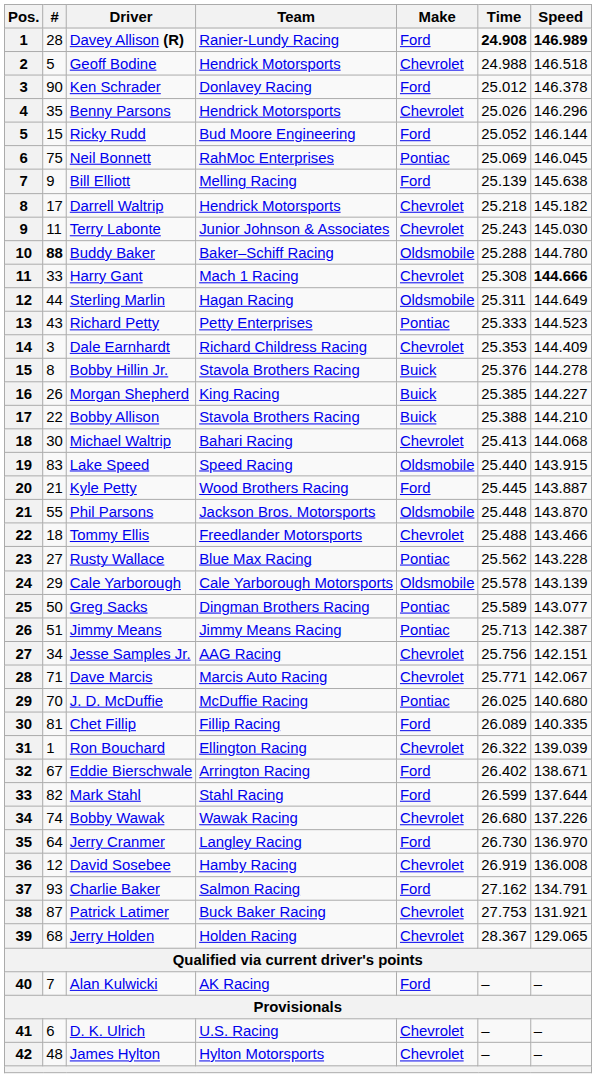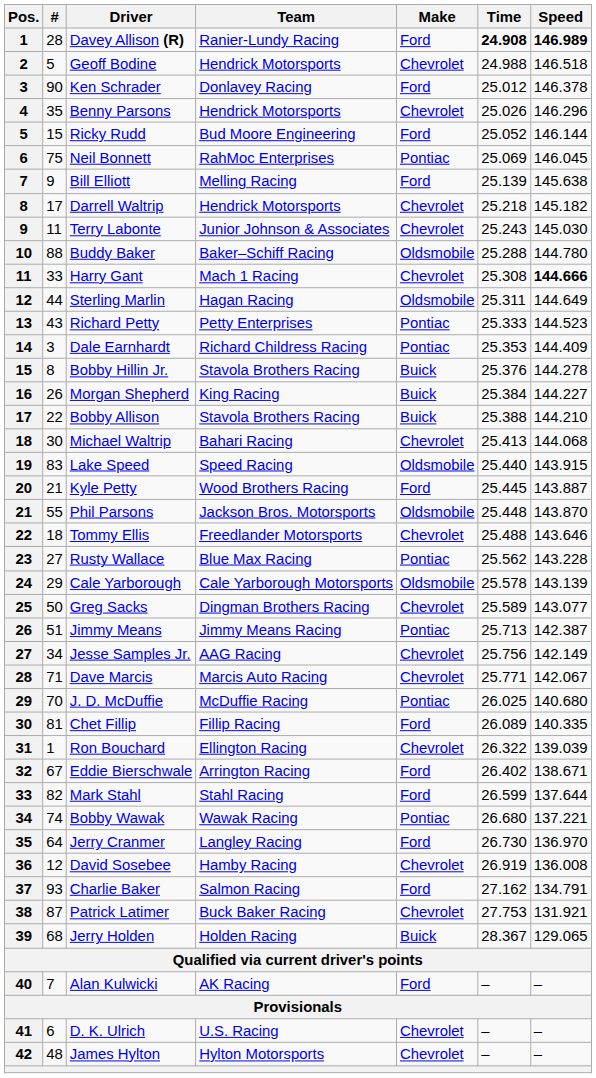 <table class="wikitable" style="font-size:95%">
 <tr>
 <th>Pos.</th>
 <th>#</th>
 <th>Driver</th>
 <th>Team</th>
 <th>Make</th>
 <th>Time</th>
 <th>Speed</th>
 </tr>
 <tr>
 <th>1</th>
 <td>28</td>
 <td><a href='#'>Davey Allison</a> <strong>(R)</strong></td>
 <td><a href='#'>Ranier-Lundy Racing</a></td>
 <td><a href='#'>Ford</a></td>
 <td><strong>24.908</strong></td>
 <td><strong>146.989</strong></td>
 </tr>
 <tr>
 <th>2</th>
 <td>5</td>
 <td><a href='#'>Geoff Bodine</a></td>
 <td><a href='#'>Hendrick Motorsports</a></td>
 <td><a href='#'>Chevrolet</a></td>
 <td>24.988</td>
 <td>146.518</td>
 </tr>
 <tr>
 <th>3</th>
 <td>90</td>
 <td><a href='#'>Ken Schrader</a></td>
 <td><a href='#'>Donlavey Racing</a></td>
 <td><a href='#'>Ford</a></td>
 <td>25.012</td>
 <td>146.378</td>
 </tr>
 <tr>
 <th>4</th>
 <td>35</td>
 <td><a href='#'>Benny Parsons</a></td>
 <td><a href='#'>Hendrick Motorsports</a></td>
 <td><a href='#'>Chevrolet</a></td>
 <td>25.026</td>
 <td>146.296</td>
 </tr>
 <tr>
 <th>5</th>
 <td>15</td>
 <td><a href='#'>Ricky Rudd</a></td>
 <td><a href='#'>Bud Moore Engineering</a></td>
 <td><a href='#'>Ford</a></td>
 <td>25.052</td>
 <td>146.144</td>
 </tr>
 <tr>
 <th>6</th>
 <td>75</td>
 <td><a href='#'>Neil Bonnett</a></td>
 <td><a href='#'>RahMoc Enterprises</a></td>
 <td><a href='#'>Pontiac</a></td>
 <td>25.069</td>
 <td>146.045</td>
 </tr>
 <tr>
 <th>7</th>
 <td>9</td>
 <td><a href='#'>Bill Elliott</a></td>
 <td><a href='#'>Melling Racing</a></td>
 <td><a href='#'>Ford</a></td>
 <td>25.139</td>
 <td>145.638</td>
 </tr>
 <tr>
 <th>8</th>
 <td>17</td>
 <td><a href='#'>Darrell Waltrip</a></td>
 <td><a href='#'>Hendrick Motorsports</a></td>
 <td><a href='#'>Chevrolet</a></td>
 <td>25.218</td>
 <td>145.182</td>
 </tr>
 <tr>
 <th>9</th>
 <td>11</td>
 <td><a href='#'>Terry Labonte</a></td>
 <td><a href='#'>Junior Johnson & Associates</a></td>
 <td><a href='#'>Chevrolet</a></td>
 <td>25.243</td>
 <td>145.030</td>
 </tr>
 <tr>
 <th>10</th>
-<td><strong>88</strong></td>
+<td>88</td>
 <td><a href='#'>Buddy Baker</a></td>
 <td><a href='#'>Baker–Schiff Racing</a></td>
 <td><a href='#'>Oldsmobile</a></td>
 <td>25.288</td>
 <td>144.780</td>
 </tr>
 <tr>
 <th>11</th>
 <td>33</td>
 <td><a href='#'>Harry Gant</a></td>
 <td><a href='#'>Mach 1 Racing</a></td>
 <td><a href='#'>Chevrolet</a></td>
 <td>25.308</td>
 <td><strong>144.666</strong></td>
 </tr>
 <tr>
 <th>12</th>
 <td>44</td>
 <td><a href='#'>Sterling Marlin</a></td>
 <td><a href='#'>Hagan Racing</a></td>
 <td><a href='#'>Oldsmobile</a></td>
 <td>25.311</td>
 <td>144.649</td>
 </tr>
 <tr>
 <th>13</th>
 <td>43</td>
 <td><a href='#'>Richard Petty</a></td>
 <td><a href='#'>Petty Enterprises</a></td>
 <td><a href='#'>Pontiac</a></td>
 <td>25.333</td>
 <td>144.523</td>
 </tr>
 <tr>
 <th>14</th>
 <td>3</td>
 <td><a href='#'>Dale Earnhardt</a></td>
 <td><a href='#'>Richard Childress Racing</a></td>
-<td><a href='#'>Chevrolet</a></td>
+<td><a href='#'>Pontiac</a></td>
 <td>25.353</td>
 <td>144.409</td>
 </tr>
 <tr>
 <th>15</th>
 <td>8</td>
 <td><a href='#'>Bobby Hillin Jr.</a></td>
 <td><a href='#'>Stavola Brothers Racing</a></td>
 <td><a href='#'>Buick</a></td>
 <td>25.376</td>
 <td>144.278</td>
 </tr>
 <tr>
 <th>16</th>
 <td>26</td>
 <td><a href='#'>Morgan Shepherd</a></td>
 <td><a href='#'>King Racing</a></td>
 <td><a href='#'>Buick</a></td>
-<td>25.385</td>
+<td>25.384</td>
 <td>144.227</td>
 </tr>
 <tr>
 <th>17</th>
 <td>22</td>
 <td><a href='#'>Bobby Allison</a></td>
 <td><a href='#'>Stavola Brothers Racing</a></td>
 <td><a href='#'>Buick</a></td>
 <td>25.388</td>
 <td>144.210</td>
 </tr>
 <tr>
 <th>18</th>
 <td>30</td>
 <td><a href='#'>Michael Waltrip</a></td>
 <td><a href='#'>Bahari Racing</a></td>
 <td><a href='#'>Chevrolet</a></td>
 <td>25.413</td>
 <td>144.068</td>
 </tr>
 <tr>
 <th>19</th>
 <td>83</td>
 <td><a href='#'>Lake Speed</a></td>
 <td><a href='#'>Speed Racing</a></td>
 <td><a href='#'>Oldsmobile</a></td>
 <td>25.440</td>
 <td>143.915</td>
 </tr>
 <tr>
 <th>20</th>
 <td>21</td>
 <td><a href='#'>Kyle Petty</a></td>
 <td><a href='#'>Wood Brothers Racing</a></td>
 <td><a href='#'>Ford</a></td>
 <td>25.445</td>
 <td>143.887</td>
 </tr>
 <tr>
 <th>21</th>
 <td>55</td>
 <td><a href='#'>Phil Parsons</a></td>
 <td><a href='#'>Jackson Bros. Motorsports</a></td>
 <td><a href='#'>Oldsmobile</a></td>
 <td>25.448</td>
 <td>143.870</td>
 </tr>
 <tr>
 <th>22</th>
 <td>18</td>
 <td><a href='#'>Tommy Ellis</a></td>
 <td><a href='#'>Freedlander Motorsports</a></td>
 <td><a href='#'>Chevrolet</a></td>
 <td>25.488</td>
-<td>143.466</td>
+<td>143.646</td>
 </tr>
 <tr>
 <th>23</th>
 <td>27</td>
 <td><a href='#'>Rusty Wallace</a></td>
 <td><a href='#'>Blue Max Racing</a></td>
 <td><a href='#'>Pontiac</a></td>
 <td>25.562</td>
 <td>143.228</td>
 </tr>
 <tr>
 <th>24</th>
 <td>29</td>
 <td><a href='#'>Cale Yarborough</a></td>
 <td><a href='#'>Cale Yarborough Motorsports</a></td>
 <td><a href='#'>Oldsmobile</a></td>
 <td>25.578</td>
 <td>143.139</td>
 </tr>
 <tr>
 <th>25</th>
 <td>50</td>
 <td><a href='#'>Greg Sacks</a></td>
 <td><a href='#'>Dingman Brothers Racing</a></td>
-<td><a href='#'>Pontiac</a></td>
+<td><a href='#'>Chevrolet</a></td>
 <td>25.589</td>
 <td>143.077</td>
 </tr>
 <tr>
 <th>26</th>
 <td>51</td>
 <td><a href='#'>Jimmy Means</a></td>
 <td><a href='#'>Jimmy Means Racing</a></td>
 <td><a href='#'>Pontiac</a></td>
 <td>25.713</td>
 <td>142.387</td>
 </tr>
 <tr>
 <th>27</th>
 <td>34</td>
 <td><a href='#'>Jesse Samples Jr.</a></td>
 <td><a href='#'>AAG Racing</a></td>
 <td><a href='#'>Chevrolet</a></td>
 <td>25.756</td>
-<td>142.151</td>
+<td>142.149</td>
 </tr>
 <tr>
 <th>28</th>
 <td>71</td>
 <td><a href='#'>Dave Marcis</a></td>
 <td><a href='#'>Marcis Auto Racing</a></td>
 <td><a href='#'>Chevrolet</a></td>
 <td>25.771</td>
 <td>142.067</td>
 </tr>
 <tr>
 <th>29</th>
 <td>70</td>
 <td><a href='#'>J. D. McDuffie</a></td>
 <td><a href='#'>McDuffie Racing</a></td>
 <td><a href='#'>Pontiac</a></td>
 <td>26.025</td>
 <td>140.680</td>
 </tr>
 <tr>
 <th>30</th>
 <td>81</td>
 <td><a href='#'>Chet Fillip</a></td>
 <td><a href='#'>Fillip Racing</a></td>
 <td><a href='#'>Ford</a></td>
 <td>26.089</td>
 <td>140.335</td>
 </tr>
 <tr>
 <th>31</th>
 <td>1</td>
 <td><a href='#'>Ron Bouchard</a></td>
 <td><a href='#'>Ellington Racing</a></td>
 <td><a href='#'>Chevrolet</a></td>
 <td>26.322</td>
 <td>139.039</td>
 </tr>
 <tr>
 <th>32</th>
 <td>67</td>
 <td><a href='#'>Eddie Bierschwale</a></td>
 <td><a href='#'>Arrington Racing</a></td>
 <td><a href='#'>Ford</a></td>
 <td>26.402</td>
 <td>138.671</td>
 </tr>
 <tr>
 <th>33</th>
 <td>82</td>
 <td><a href='#'>Mark Stahl</a></td>
 <td><a href='#'>Stahl Racing</a></td>
 <td><a href='#'>Ford</a></td>
 <td>26.599</td>
 <td>137.644</td>
 </tr>
 <tr>
 <th>34</th>
 <td>74</td>
 <td><a href='#'>Bobby Wawak</a></td>
 <td><a href='#'>Wawak Racing</a></td>
-<td><a href='#'>Chevrolet</a></td>
+<td><a href='#'>Pontiac</a></td>
 <td>26.680</td>
-<td>137.226</td>
+<td>137.221</td>
 </tr>
 <tr>
 <th>35</th>
 <td>64</td>
 <td><a href='#'>Jerry Cranmer</a></td>
 <td><a href='#'>Langley Racing</a></td>
 <td><a href='#'>Ford</a></td>
 <td>26.730</td>
 <td>136.970</td>
 </tr>
 <tr>
 <th>36</th>
 <td>12</td>
 <td><a href='#'>David Sosebee</a></td>
 <td><a href='#'>Hamby Racing</a></td>
 <td><a href='#'>Chevrolet</a></td>
 <td>26.919</td>
 <td>136.008</td>
 </tr>
 <tr>
 <th>37</th>
 <td>93</td>
 <td><a href='#'>Charlie Baker</a></td>
 <td><a href='#'>Salmon Racing</a></td>
 <td><a href='#'>Ford</a></td>
 <td>27.162</td>
 <td>134.791</td>
 </tr>
 <tr>
 <th>38</th>
 <td>87</td>
 <td><a href='#'>Patrick Latimer</a></td>
 <td><a href='#'>Buck Baker Racing</a></td>
 <td><a href='#'>Chevrolet</a></td>
 <td>27.753</td>
 <td>131.921</td>
 </tr>
 <tr>
 <th>39</th>
 <td>68</td>
 <td><a href='#'>Jerry Holden</a></td>
 <td><a href='#'>Holden Racing</a></td>
-<td><a href='#'>Chevrolet</a></td>
+<td><a href='#'>Buick</a></td>
 <td>28.367</td>
 <td>129.065</td>
 </tr>
 <tr>
 <th colspan="7">Qualified via current driver's points</th>
 </tr>
 <tr>
 <th>40</th>
 <td>7</td>
 <td><a href='#'>Alan Kulwicki</a></td>
 <td><a href='#'>AK Racing</a></td>
 <td><a href='#'>Ford</a></td>
 <td>–</td>
 <td>–</td>
 </tr>
 <tr>
 <th colspan="7">Provisionals</th>
 </tr>
 <tr>
 <th>41</th>
 <td>6</td>
 <td><a href='#'>D. K. Ulrich</a></td>
 <td><a href='#'>U.S. Racing</a></td>
 <td><a href='#'>Chevrolet</a></td>
 <td>–</td>
 <td>–</td>
 </tr>
 <tr>
 <th>42</th>
 <td>48</td>
 <td><a href='#'>James Hylton</a></td>
 <td><a href='#'>Hylton Motorsports</a></td>
 <td><a href='#'>Chevrolet</a></td>
 <td>–</td>
 <td>–</td>
 </tr>
 <tr>
 <th colspan="7"></th>
 </tr>
 </table>
